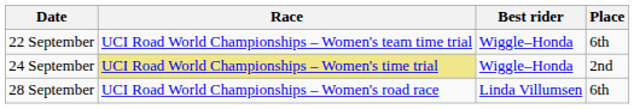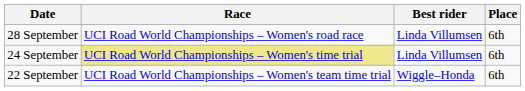 <table class="wikitable">
 <tr style="background:#ccccff;">
 <th>Date</th>
 <th>Race</th>
 <th>Best rider</th>
 <th>Place</th>
 </tr>
 <tr>
+<td>28 September</td>
+<td><a href='#'>UCI Road World Championships – Women's road race</a></td>
+<td> <a href='#'>Linda Villumsen</a></td>
+<td>6th</td>
+</tr>
+<tr>
+<td>24 September</td>
+<td style="background: khaki;"><a href='#'>UCI Road World Championships – Women's time trial</a></td>
+<td> <a href='#'>Linda Villumsen</a></td>
+<td>6th</td>
+</tr>
+<tr>
 <td>22 September</td>
 <td><a href='#'>UCI Road World Championships – Women's team time trial</a></td>
 <td><a href='#'>Wiggle–Honda</a></td>
 <td>6th</td>
 </tr>
-<tr>
-<td>24 September</td>
-<td style="background: khaki;"><a href='#'>UCI Road World Championships – Women's time trial</a></td>
-<td><a href='#'>Wiggle–Honda</a></td>
-<td>2nd</td>
-</tr>
-<tr>
-<td>28 September</td>
-<td><a href='#'>UCI Road World Championships – Women's road race</a></td>
-<td> <a href='#'>Linda Villumsen</a></td>
-<td>6th</td>
-</tr>
 </table>
